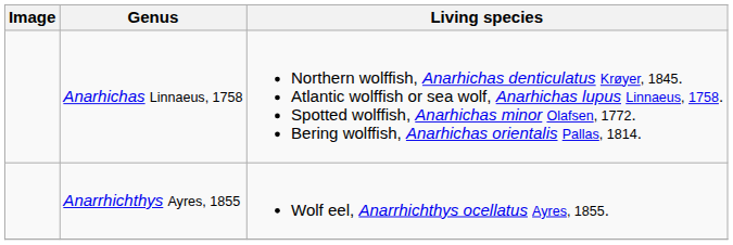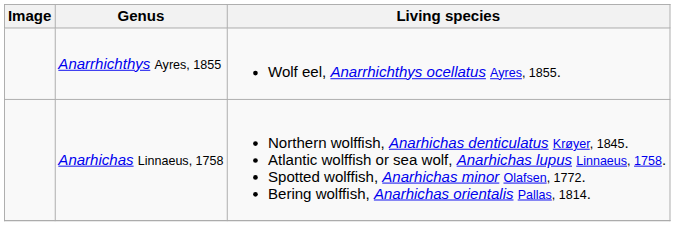 <table class="wikitable">
 <tr>
 <th>Image</th>
 <th>Genus</th>
 <th>Living species</th>
 </tr>
 <tr>
 <td></td>
+<td><em><a href='#'>Anarrhichthys</a></em> <small>Ayres, 1855</small></td>
+<td><br><ul><li>Wolf eel, <em><a href='#'>Anarrhichthys ocellatus</a></em> <small><a href='#'>Ayres</a>, 1855</small>.</li></ul></td>
+</tr>
+<tr>
+<td></td>
 <td><em><a href='#'>Anarhichas</a></em> <small>Linnaeus, 1758</small></td>
 <td><br><ul><li>Northern wolffish, <em><a href='#'>Anarhichas denticulatus</a></em> <small><a href='#'>Krøyer</a>, 1845</small>.</li><li>Atlantic wolffish or sea wolf, <em><a href='#'>Anarhichas lupus</a></em> <small><a href='#'>Linnaeus</a>, <a href='#'>1758</a></small>.</li><li>Spotted wolffish, <em><a href='#'>Anarhichas minor</a></em> <small><a href='#'>Olafsen</a>, 1772</small>.</li><li>Bering wolffish, <em><a href='#'>Anarhichas orientalis</a></em> <small><a href='#'>Pallas</a>, 1814</small>.</li></ul></td>
 </tr>
 <tr>
-<td></td>
-<td><em><a href='#'>Anarrhichthys</a></em> <small>Ayres, 1855</small></td>
-<td><br><ul><li>Wolf eel, <em><a href='#'>Anarrhichthys ocellatus</a></em> <small><a href='#'>Ayres</a>, 1855</small>.</li></ul></td>
-</tr>
-<tr>
 </tr>
 </table>
